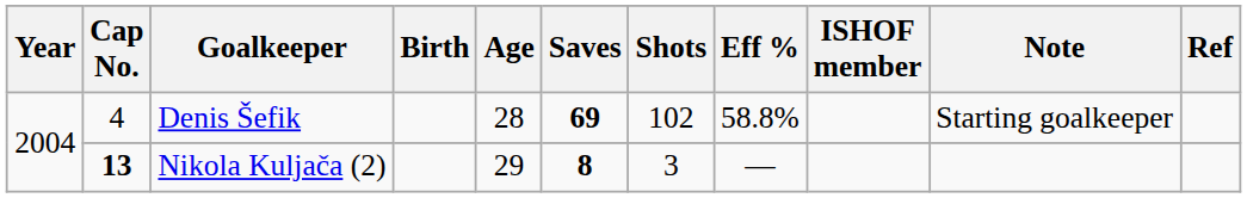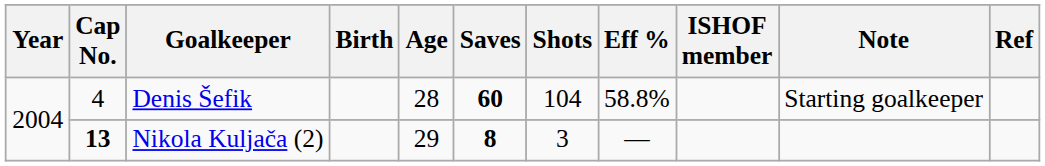 <table class="wikitable sortable" style="text-align: center; font-size: 90%; margin-left: 1em;">
 <tr>
 <th>Year</th>
 <th class="unsortable">Cap<br>No.</th>
 <th>Goalkeeper</th>
 <th>Birth</th>
 <th>Age</th>
 <th>Saves</th>
 <th>Shots</th>
 <th>Eff %</th>
 <th>ISHOF<br>member</th>
 <th>Note</th>
 <th class="unsortable">Ref</th>
 </tr>
 <tr>
 <td rowspan="2" style="text-align: left;">2004 </td>
 <td>4</td>
 <td style="text-align: left;" data-sort-value="Šefik, Denis"><a href='#'>Denis Šefik</a></td>
 <td></td>
 <td>28</td>
-<td><strong>69</strong></td>
-<td>102</td>
+<td><strong>60</strong></td>
+<td>104</td>
 <td>58.8%</td>
 <td></td>
 <td style="text-align: left;">Starting goalkeeper</td>
 <td></td>
 </tr>
 <tr>
 <td><strong>13</strong></td>
 <td style="text-align: left;" data-sort-value="Kuljača, Nikola"><a href='#'>Nikola Kuljača</a> (2)</td>
 <td></td>
 <td>29</td>
 <td><strong>8</strong></td>
 <td>3</td>
 <td>—</td>
 <td></td>
 <td style="text-align: left;"></td>
 <td></td>
 </tr>
 </table>
